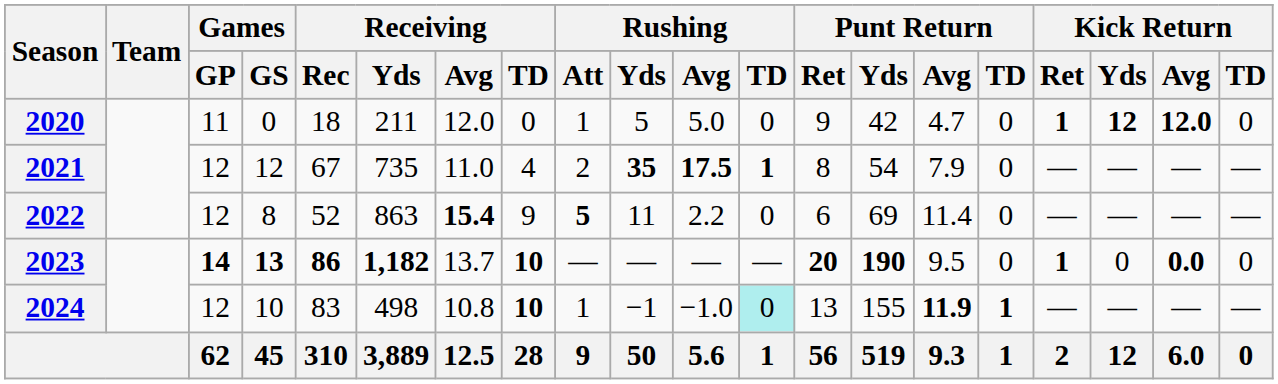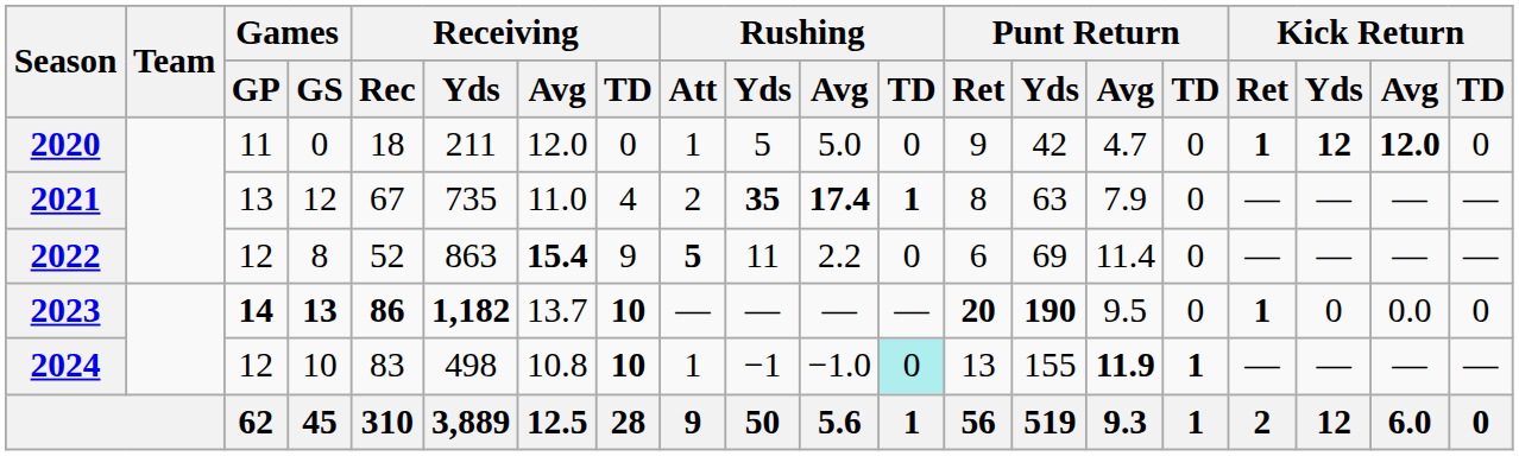 <table class="wikitable" style="text-align:center">
 <tr>
 <th rowspan="2">Season</th>
 <th rowspan="2">Team</th>
 <th colspan="2">Games</th>
 <th colspan="4">Receiving</th>
 <th colspan="4">Rushing</th>
 <th colspan="4">Punt Return</th>
 <th colspan="4">Kick Return</th>
 </tr>
 <tr>
 <th>GP</th>
 <th>GS</th>
 <th>Rec</th>
 <th>Yds</th>
 <th>Avg</th>
 <th>TD</th>
 <th>Att</th>
 <th>Yds</th>
 <th>Avg</th>
 <th>TD</th>
 <th>Ret</th>
 <th>Yds</th>
 <th>Avg</th>
 <th>TD</th>
 <th>Ret</th>
 <th>Yds</th>
 <th>Avg</th>
 <th>TD</th>
 </tr>
 <tr>
 <th><a href='#'>2020</a></th>
 <td rowspan="3" style=><strong></strong></td>
 <td>11</td>
 <td>0</td>
 <td>18</td>
 <td>211</td>
 <td>12.0</td>
 <td>0</td>
 <td>1</td>
 <td>5</td>
 <td>5.0</td>
 <td>0</td>
 <td>9</td>
 <td>42</td>
 <td>4.7</td>
 <td>0</td>
 <td><strong>1</strong></td>
 <td><strong>12</strong></td>
 <td><strong>12.0</strong></td>
 <td>0</td>
 </tr>
 <tr>
 <th><a href='#'>2021</a></th>
-<td>12</td>
+<td>13</td>
 <td>12</td>
 <td>67</td>
 <td>735</td>
 <td>11.0</td>
 <td>4</td>
 <td>2</td>
 <td><strong>35</strong></td>
-<td><strong>17.5</strong></td>
+<td><strong>17.4</strong></td>
 <td><strong>1</strong></td>
 <td>8</td>
-<td>54</td>
+<td>63</td>
 <td>7.9</td>
 <td>0</td>
 <td>—</td>
 <td>—</td>
 <td>—</td>
 <td>—</td>
 </tr>
 <tr>
 <th><a href='#'>2022</a></th>
 <td>12</td>
 <td>8</td>
 <td>52</td>
 <td>863</td>
 <td><strong>15.4</strong></td>
 <td>9</td>
 <td><strong>5</strong></td>
 <td>11</td>
 <td>2.2</td>
 <td>0</td>
 <td>6</td>
 <td>69</td>
 <td>11.4</td>
 <td>0</td>
 <td>—</td>
 <td>—</td>
 <td>—</td>
 <td>—</td>
 </tr>
 <tr>
 <th><a href='#'>2023</a></th>
 <td rowspan="2" style=><strong></strong></td>
 <td><strong>14</strong></td>
 <td><strong>13</strong></td>
 <td><strong>86</strong></td>
 <td><strong>1,182</strong></td>
 <td>13.7</td>
 <td><strong>10</strong></td>
 <td>—</td>
 <td>—</td>
 <td>—</td>
 <td>—</td>
 <td><strong>20</strong></td>
 <td><strong>190</strong></td>
 <td>9.5</td>
 <td>0</td>
 <td><strong>1</strong></td>
 <td>0</td>
-<td><strong>0.0</strong></td>
+<td>0.0</td>
 <td>0</td>
 </tr>
 <tr>
 <th><a href='#'>2024</a></th>
 <td>12</td>
 <td>10</td>
 <td>83</td>
 <td>498</td>
 <td>10.8</td>
 <td><strong>10</strong></td>
 <td>1</td>
 <td>−1</td>
 <td>−1.0</td>
 <td style="background: paleturquoise;">0</td>
 <td>13</td>
 <td>155</td>
 <td><strong>11.9</strong></td>
 <td><strong>1</strong></td>
 <td>—</td>
 <td>—</td>
 <td>—</td>
 <td>—</td>
 </tr>
 <tr>
 <th colspan="2"></th>
 <th>62</th>
 <th>45</th>
 <th>310</th>
 <th>3,889</th>
 <th>12.5</th>
 <th>28</th>
 <th>9</th>
 <th>50</th>
 <th>5.6</th>
 <th>1</th>
 <th>56</th>
 <th>519</th>
 <th>9.3</th>
 <th>1</th>
 <th>2</th>
 <th>12</th>
 <th>6.0</th>
 <th>0</th>
 </tr>
 </table>
